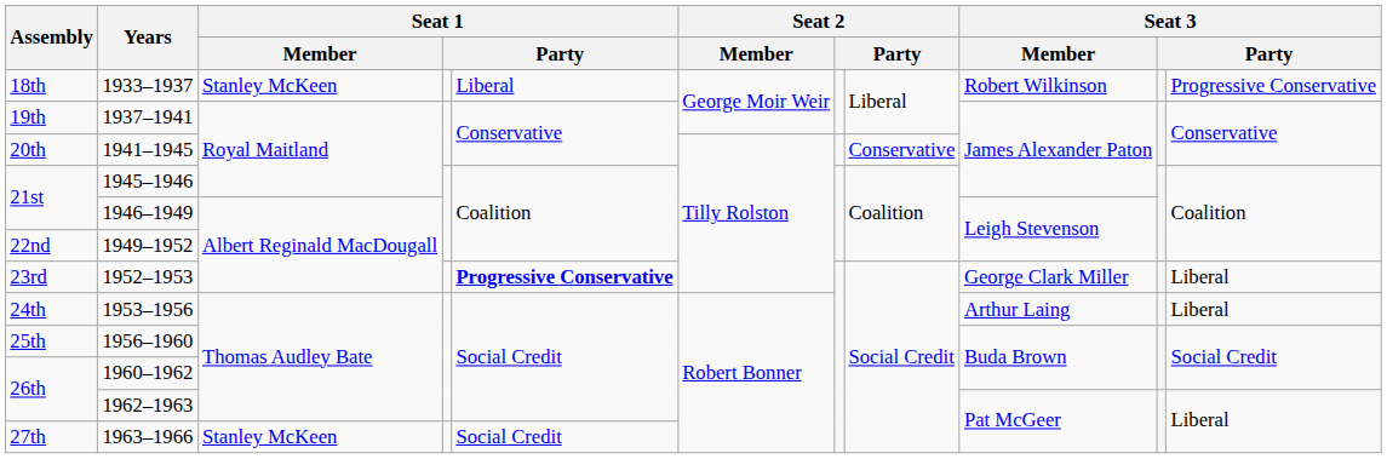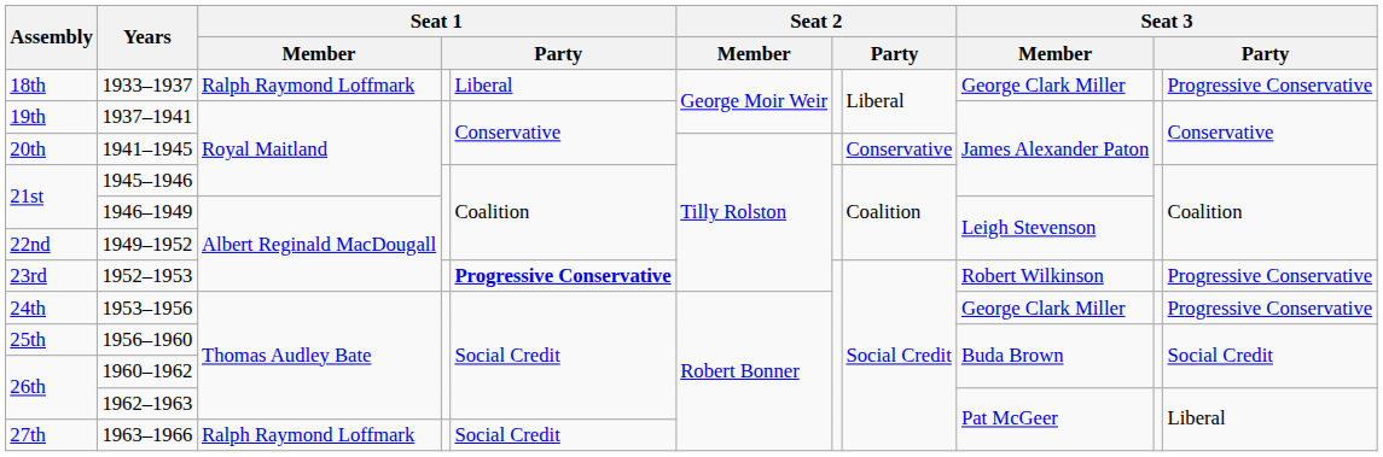 <table class="wikitable">
 <tr>
 <th rowspan="2">Assembly</th>
 <th rowspan="2">Years</th>
 <th colspan="3">Seat 1</th>
 <th colspan="3">Seat 2</th>
 <th colspan="3">Seat 3</th>
 </tr>
 <tr>
 <th>Member</th>
 <th colspan="2">Party</th>
 <th>Member</th>
 <th colspan="2">Party</th>
 <th>Member</th>
 <th colspan="2">Party</th>
 </tr>
 <tr>
 <td><a href='#'>18th</a></td>
 <td>1933–1937</td>
-<td><a href='#'>Stanley McKeen</a></td>
+<td><a href='#'>Ralph Raymond Loffmark</a></td>
 <td></td>
 <td><a href='#'>Liberal</a></td>
 <td rowspan="2"><a href='#'>George Moir Weir</a></td>
 <td rowspan="2" ></td>
 <td rowspan="2">Liberal</td>
-<td><a href='#'>Robert Wilkinson</a></td>
+<td><a href='#'>George Clark Miller</a></td>
 <td></td>
 <td><a href='#'>Progressive Conservative</a></td>
 </tr>
 <tr>
 <td><a href='#'>19th</a></td>
 <td>1937–1941</td>
 <td rowspan="3"><a href='#'>Royal Maitland</a></td>
 <td rowspan="2" ></td>
 <td rowspan="2"><a href='#'>Conservative</a></td>
 <td rowspan="3"><a href='#'>James Alexander Paton</a></td>
 <td rowspan="2"  ></td>
 <td rowspan="2"><a href='#'>Conservative</a></td>
 </tr>
 <tr>
 <td><a href='#'>20th</a></td>
 <td>1941–1945</td>
 <td rowspan="5"><a href='#'>Tilly Rolston</a></td>
 <td></td>
 <td><a href='#'>Conservative</a></td>
 </tr>
 <tr>
 <td rowspan="2"><a href='#'>21st</a></td>
 <td>1945–1946</td>
 <td rowspan="3" ></td>
 <td rowspan="3">Coalition</td>
 <td rowspan="3" ></td>
 <td rowspan="3">Coalition</td>
 <td rowspan="3" ></td>
 <td rowspan="3">Coalition</td>
 </tr>
 <tr>
 <td>1946–1949</td>
 <td rowspan="3"><a href='#'>Albert Reginald MacDougall</a></td>
 <td rowspan="2"><a href='#'>Leigh Stevenson</a></td>
 </tr>
 <tr>
 <td><a href='#'>22nd</a></td>
 <td>1949–1952</td>
 </tr>
 <tr>
 <td><a href='#'>23rd</a></td>
 <td>1952–1953</td>
 <td></td>
 <td><strong><a href='#'>Progressive Conservative</a></strong></td>
 <td rowspan="6" ></td>
 <td rowspan="6"><a href='#'>Social Credit</a></td>
-<td><a href='#'>George Clark Miller</a></td>
+<td><a href='#'>Robert Wilkinson</a></td>
 <td></td>
-<td>Liberal</td>
+<td><a href='#'>Progressive Conservative</a></td>
 </tr>
 <tr>
 <td><a href='#'>24th</a></td>
 <td>1953–1956</td>
 <td rowspan="4"><a href='#'>Thomas Audley Bate</a></td>
 <td rowspan="4" ></td>
 <td rowspan="4"><a href='#'>Social Credit</a></td>
 <td rowspan="5"><a href='#'>Robert Bonner</a></td>
-<td><a href='#'>Arthur Laing</a></td>
+<td><a href='#'>George Clark Miller</a></td>
 <td></td>
-<td>Liberal</td>
+<td><a href='#'>Progressive Conservative</a></td>
 </tr>
 <tr>
 <td><a href='#'>25th</a></td>
 <td>1956–1960</td>
 <td rowspan="2"><a href='#'>Buda Brown</a></td>
 <td rowspan="2"  ></td>
 <td rowspan="2"><a href='#'>Social Credit</a></td>
 </tr>
 <tr>
 <td rowspan="2"><a href='#'>26th</a></td>
 <td>1960–1962</td>
 </tr>
 <tr>
 <td>1962–1963</td>
 <td rowspan="2"><a href='#'>Pat McGeer</a></td>
 <td rowspan="2" ></td>
 <td rowspan="2">Liberal</td>
 </tr>
 <tr>
 <td><a href='#'>27th</a></td>
 <td>1963–1966</td>
-<td><a href='#'>Stanley McKeen</a></td>
+<td><a href='#'>Ralph Raymond Loffmark</a></td>
 <td></td>
 <td><a href='#'>Social Credit</a></td>
 </tr>
 </table>
